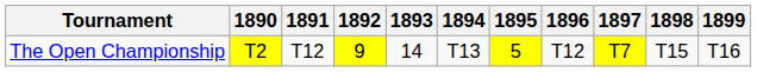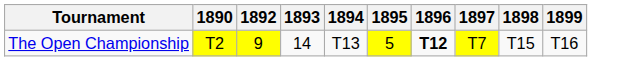 <table class="wikitable" style="font-size:95%;text-align:center;">
 <tr>
 <th>Tournament</th>
 <th>1890</th>
-<th>1891</th>
 <th>1892</th>
 <th>1893</th>
 <th>1894</th>
 <th>1895</th>
 <th>1896</th>
 <th>1897</th>
 <th>1898</th>
 <th>1899</th>
 </tr>
 <tr>
 <td align="left"><a href='#'>The Open Championship</a></td>
 <td style="background:yellow;">T2</td>
-<td>T12</td>
 <td style="background:yellow;">9</td>
 <td>14</td>
 <td>T13</td>
 <td style="background:yellow;">5</td>
-<td>T12</td>
+<td><strong>T12</strong></td>
 <td style="background:yellow;">T7</td>
 <td>T15</td>
 <td>T16</td>
 </tr>
 </table>
